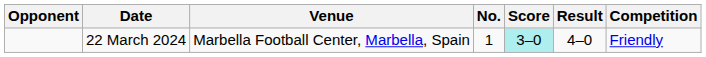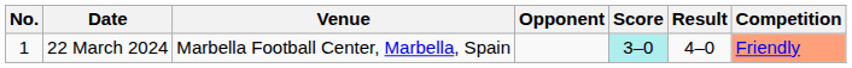 <table class="wikitable sortable">
 <tr>
-<th scope="col">Opponent</th>
+<th scope="col">No.</th>
 <th scope="col">Date</th>
 <th scope="col">Venue</th>
-<th scope="col">No.</th>
+<th scope="col">Opponent</th>
 <th scope="col">Score</th>
 <th scope="col">Result</th>
 <th scope="col">Competition</th>
 </tr>
 <tr>
-<td></td>
+<td align="center">1</td>
 <td>22 March 2024</td>
 <td>Marbella Football Center, <a href='#'>Marbella</a>, Spain</td>
-<td align="center">1</td>
+<td></td>
 <td align="center" style="background: paleturquoise;">3–0</td>
 <td align="center">4–0</td>
-<td><a href='#'>Friendly</a></td>
+<td style="background: lightsalmon;"><a href='#'>Friendly</a></td>
 </tr>
 </table>
